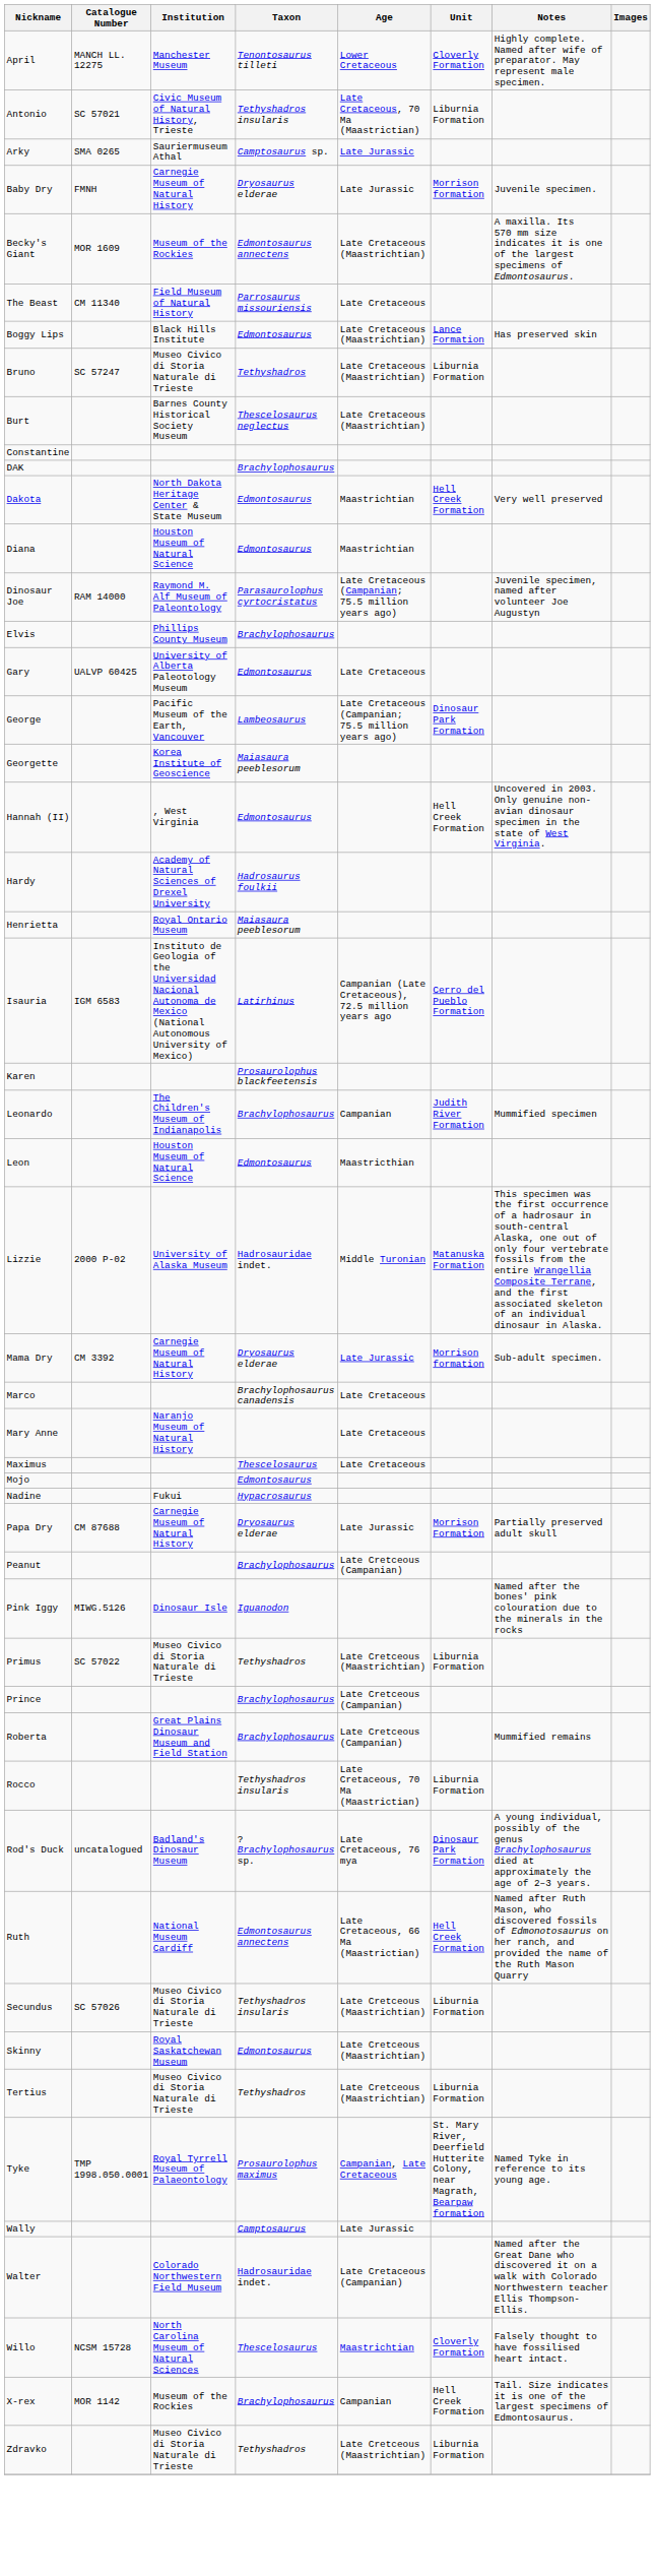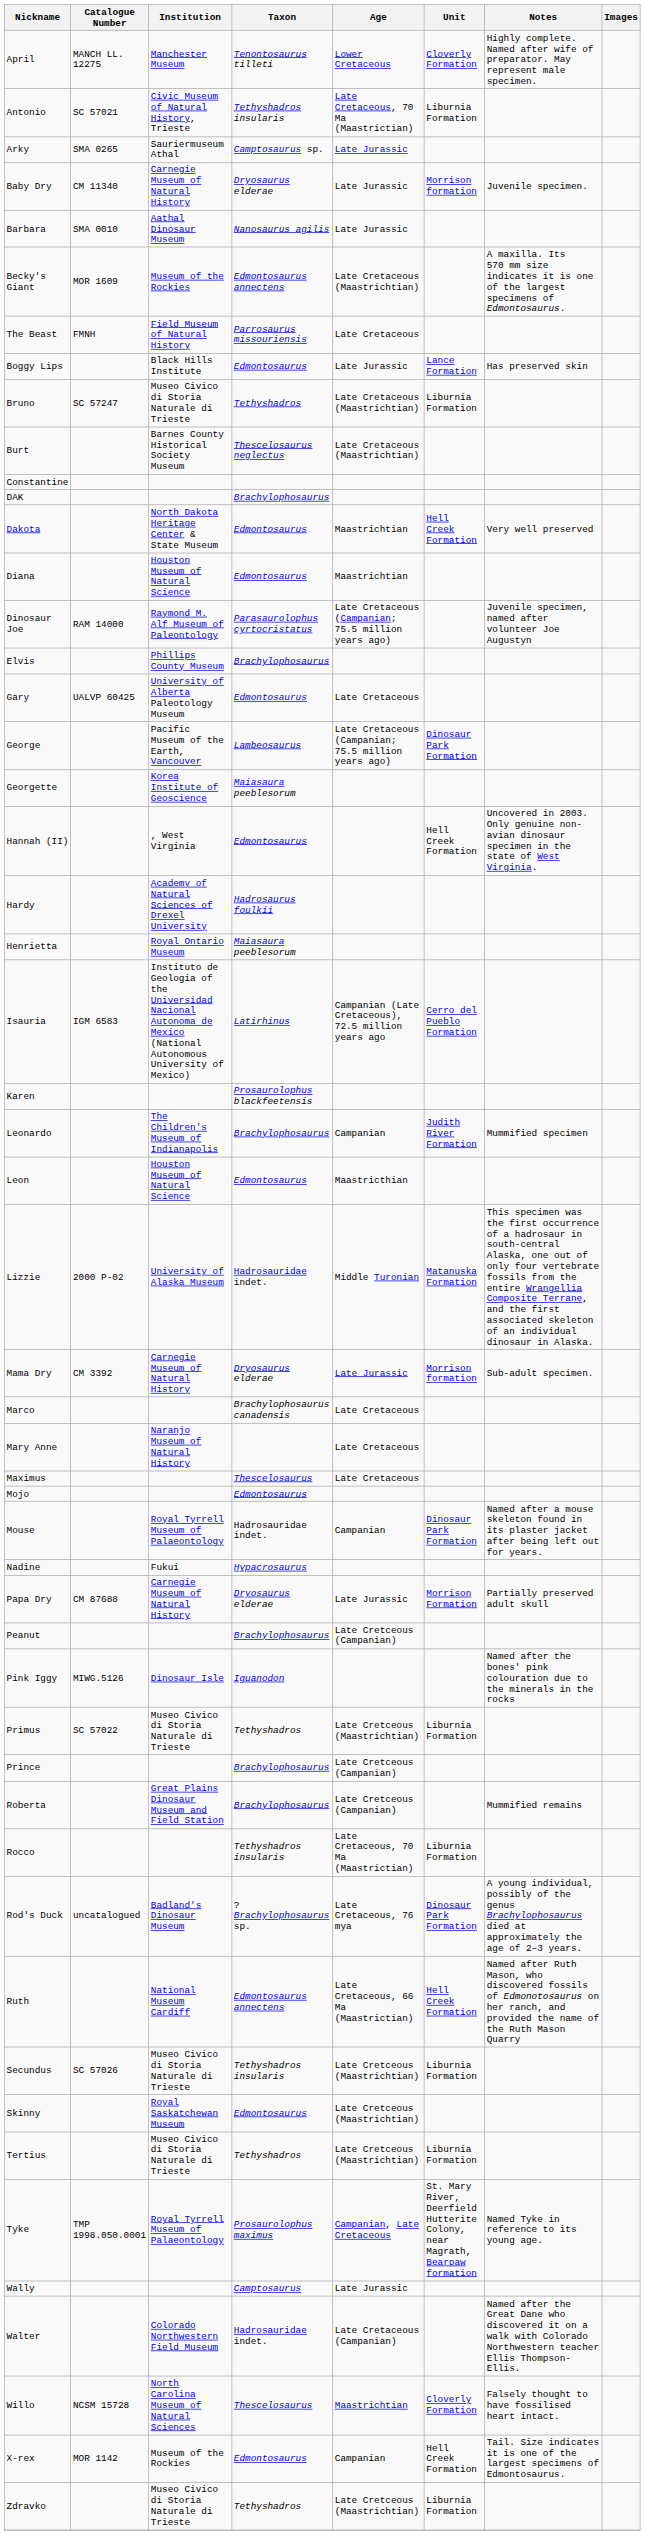 <table class="wikitable sortable" align="center" width="100%">
 <tr>
 <th>Nickname</th>
 <th>Catalogue Number</th>
 <th>Institution</th>
 <th>Taxon</th>
 <th>Age</th>
 <th>Unit</th>
 <th>Notes</th>
 <th>Images</th>
 </tr>
 <tr>
 <td>April</td>
 <td>MANCH LL. 12275</td>
 <td><a href='#'>Manchester Museum</a></td>
 <td><em><a href='#'>Tenontosaurus</a> tilleti</em></td>
 <td><a href='#'>Lower Cretaceous</a></td>
 <td><a href='#'>Cloverly Formation</a></td>
 <td>Highly complete. Named after wife of preparator. May represent male specimen.</td>
 <td></td>
 </tr>
 <tr>
 <td>Antonio</td>
 <td>SC 57021</td>
 <td><a href='#'>Civic Museum of Natural History</a>, Trieste</td>
 <td><em><a href='#'>Tethyshadros</a> insularis</em></td>
 <td><a href='#'>Late Cretaceous</a>, 70 Ma (Maastrictian)</td>
 <td>Liburnia Formation</td>
 <td></td>
 <td></td>
 </tr>
 <tr>
 <td>Arky</td>
 <td>SMA 0265</td>
 <td>Sauriermuseum Athal</td>
 <td><em><a href='#'>Camptosaurus</a></em> sp.</td>
 <td><a href='#'>Late Jurassic</a></td>
 <td></td>
 <td></td>
 <td></td>
 </tr>
 <tr>
 <td>Baby Dry</td>
-<td>FMNH</td>
+<td>CM 11340</td>
 <td><a href='#'>Carnegie Museum of Natural History</a></td>
 <td><em><a href='#'>Dryosaurus</a> elderae</em></td>
 <td>Late Jurassic</td>
 <td><a href='#'>Morrison formation</a></td>
 <td>Juvenile specimen.</td>
+<td></td>
+</tr>
+<tr>
+<td>Barbara</td>
+<td>SMA 0010</td>
+<td><a href='#'>Aathal Dinosaur Museum</a></td>
+<td><a href='#'><em>Nanosaurus agilis</em></a></td>
+<td>Late Jurassic</td>
+<td></td>
+<td></td>
 <td></td>
 </tr>
 <tr>
 <td>Becky's Giant</td>
 <td>MOR 1609</td>
 <td><a href='#'>Museum of the Rockies</a></td>
 <td><em><a href='#'>Edmontosaurus annectens</a></em></td>
 <td>Late Cretaceous (Maastrichtian)</td>
 <td></td>
 <td>A maxilla. Its 570 mm size indicates it is one of the largest specimens of <em>Edmontosaurus</em>.</td>
 <td></td>
 </tr>
 <tr>
 <td>The Beast</td>
-<td>CM 11340</td>
+<td>FMNH</td>
 <td><a href='#'>Field Museum of Natural History</a></td>
 <td><a href='#'><em>Parrosaurus missouriensis</em></a></td>
 <td>Late Cretaceous</td>
 <td></td>
 <td></td>
 <td></td>
 </tr>
 <tr>
 <td>Boggy Lips</td>
 <td></td>
 <td>Black Hills Institute</td>
 <td><em><a href='#'>Edmontosaurus</a></em></td>
-<td>Late Cretaceous (Maastrichtian)</td>
+<td>Late Jurassic</td>
 <td><a href='#'>Lance Formation</a></td>
 <td>Has preserved skin</td>
 <td></td>
 </tr>
 <tr>
 <td>Bruno</td>
 <td>SC 57247</td>
 <td>Museo Civico di Storia Naturale di Trieste</td>
 <td><em><a href='#'>Tethyshadros</a></em></td>
 <td>Late Cretaceous (Maastrichtian)</td>
 <td>Liburnia Formation</td>
 <td></td>
 <td></td>
 </tr>
 <tr>
 <td>Burt</td>
 <td></td>
 <td>Barnes County Historical Society Museum</td>
 <td><a href='#'><em>Thescelosaurus neglectus</em></a></td>
 <td>Late Cretaceous (Maastrichtian)</td>
 <td></td>
 <td></td>
 <td></td>
 </tr>
 <tr>
 <td>Constantine</td>
 <td></td>
 <td></td>
 <td></td>
 <td></td>
 <td></td>
 <td></td>
 <td></td>
 </tr>
 <tr>
 <td>DAK</td>
 <td></td>
 <td></td>
 <td><em><a href='#'>Brachylophosaurus</a></em></td>
 <td></td>
 <td></td>
 <td></td>
 <td></td>
 </tr>
 <tr>
 <td><a href='#'>Dakota</a></td>
 <td></td>
 <td><a href='#'>North Dakota Heritage Center</a> & State Museum</td>
 <td><em><a href='#'>Edmontosaurus</a></em></td>
 <td>Maastrichtian</td>
 <td><a href='#'>Hell Creek Formation</a></td>
 <td>Very well preserved</td>
 <td></td>
 </tr>
 <tr>
 <td>Diana</td>
 <td></td>
 <td><a href='#'>Houston Museum of Natural Science</a></td>
 <td><em><a href='#'>Edmontosaurus</a></em></td>
 <td>Maastrichtian</td>
 <td></td>
 <td></td>
 <td></td>
 </tr>
 <tr>
 <td>Dinosaur Joe</td>
 <td>RAM 14000</td>
 <td><a href='#'>Raymond M. Alf Museum of Paleontology</a></td>
 <td><a href='#'><em>Parasaurolophus cyrtocristatus</em></a></td>
 <td>Late Cretaceous (<a href='#'>Campanian</a>; 75.5 million years ago)</td>
 <td></td>
 <td>Juvenile specimen, named after volunteer Joe Augustyn</td>
 <td></td>
 </tr>
 <tr>
 <td>Elvis</td>
 <td></td>
 <td><a href='#'>Phillips County Museum</a></td>
 <td><em><a href='#'>Brachylophosaurus</a></em></td>
 <td></td>
 <td></td>
 <td></td>
 <td></td>
 </tr>
 <tr>
 <td>Gary</td>
 <td>UALVP 60425</td>
 <td><a href='#'>University of Alberta</a> Paleotology Museum</td>
 <td><em><a href='#'>Edmontosaurus</a></em></td>
 <td>Late Cretaceous</td>
 <td></td>
 <td></td>
 <td></td>
 </tr>
 <tr>
 <td>George</td>
 <td></td>
 <td>Pacific Museum of the Earth, <a href='#'>Vancouver</a></td>
 <td><em><a href='#'>Lambeosaurus</a></em></td>
 <td>Late Cretaceous (Campanian; 75.5 million years ago)</td>
 <td><a href='#'>Dinosaur Park Formation</a></td>
 <td></td>
 <td></td>
 </tr>
 <tr>
 <td>Georgette</td>
 <td></td>
 <td><a href='#'>Korea Institute of Geoscience</a></td>
 <td><em><a href='#'>Maiasaura</a> peeblesorum</em></td>
 <td></td>
 <td></td>
 <td></td>
 <td></td>
 </tr>
 <tr>
 <td>Hannah (II)</td>
 <td></td>
 <td>, West Virginia</td>
 <td><em><a href='#'>Edmontosaurus</a></em></td>
 <td></td>
 <td>Hell Creek Formation</td>
 <td>Uncovered in 2003. Only genuine non-avian dinosaur specimen in the state of <a href='#'>West Virginia</a>.</td>
 <td></td>
 </tr>
 <tr>
 <td>Hardy</td>
 <td></td>
 <td><a href='#'>Academy of Natural Sciences of Drexel University</a></td>
 <td><a href='#'><em>Hadrosaurus foulkii</em></a></td>
 <td></td>
 <td></td>
 <td></td>
 <td></td>
 </tr>
 <tr>
 <td>Henrietta</td>
 <td></td>
 <td><a href='#'>Royal Ontario Museum</a></td>
 <td><em><a href='#'>Maiasaura</a> peeblesorum</em></td>
 <td></td>
 <td></td>
 <td></td>
 <td></td>
 </tr>
 <tr>
 <td>Isauria</td>
 <td>IGM 6583</td>
 <td>Instituto de Geologia of the<br><a href='#'>Universidad Nacional Autonoma de Mexico</a> (National Autonomous University of Mexico)</td>
 <td><em><a href='#'>Latirhinus</a></em></td>
 <td>Campanian (Late Cretaceous), 72.5 million years ago</td>
 <td><a href='#'>Cerro del Pueblo Formation</a></td>
 <td></td>
 <td></td>
 </tr>
 <tr>
 <td>Karen</td>
 <td></td>
 <td></td>
 <td><em><a href='#'>Prosaurolophus</a> blackfeetensis</em></td>
 <td></td>
 <td></td>
 <td></td>
 <td></td>
 </tr>
 <tr>
 <td>Leonardo</td>
 <td></td>
 <td><a href='#'>The Children's Museum of Indianapolis</a></td>
 <td><em><a href='#'>Brachylophosaurus</a></em></td>
 <td>Campanian</td>
 <td><a href='#'>Judith River Formation</a></td>
 <td>Mummified specimen</td>
 <td></td>
 </tr>
 <tr>
 <td>Leon</td>
 <td></td>
 <td><a href='#'>Houston Museum of Natural Science</a></td>
 <td><em><a href='#'>Edmontosaurus</a></em></td>
 <td>Maastricthian</td>
 <td></td>
 <td></td>
 <td></td>
 </tr>
 <tr>
 <td>Lizzie</td>
 <td>2000 P-02</td>
 <td><a href='#'>University of Alaska Museum</a></td>
 <td><a href='#'>Hadrosauridae</a> indet.</td>
 <td>Middle <a href='#'>Turonian</a></td>
 <td><a href='#'>Matanuska Formation</a></td>
 <td>This specimen was the first occurrence of a hadrosaur in south-central Alaska, one out of only four vertebrate fossils from the entire <a href='#'>Wrangellia Composite Terrane</a>, and the first associated skeleton of an individual dinosaur in Alaska.</td>
 <td></td>
 </tr>
 <tr>
 <td>Mama Dry</td>
 <td>CM 3392</td>
 <td><a href='#'>Carnegie Museum of Natural History</a></td>
 <td><em><a href='#'>Dryosaurus</a> elderae</em></td>
 <td><a href='#'>Late Jurassic</a></td>
 <td><a href='#'>Morrison formation</a></td>
 <td>Sub-adult specimen.</td>
 <td></td>
 </tr>
 <tr>
 <td>Marco</td>
 <td></td>
 <td></td>
 <td><em>Brachylophosaurus canadensis</em></td>
 <td>Late Cretaceous</td>
 <td></td>
 <td></td>
 <td></td>
 </tr>
 <tr>
 <td>Mary Anne</td>
 <td></td>
 <td><a href='#'>Naranjo Museum of Natural History</a></td>
 <td></td>
 <td>Late Cretaceous</td>
 <td></td>
 <td></td>
 <td></td>
 </tr>
 <tr>
 <td>Maximus</td>
 <td></td>
 <td></td>
 <td><em><a href='#'>Thescelosaurus</a></em></td>
 <td>Late Cretaceous</td>
 <td></td>
 <td></td>
 <td></td>
 </tr>
 <tr>
 <td>Mojo</td>
 <td></td>
 <td></td>
 <td><em><a href='#'>Edmontosaurus</a></em></td>
 <td></td>
 <td></td>
 <td></td>
 <td></td>
 </tr>
 <tr>
+<td>Mouse</td>
+<td></td>
+<td><a href='#'>Royal Tyrrell Museum of Palaeontology</a></td>
+<td>Hadrosauridae indet.</td>
+<td>Campanian</td>
+<td><a href='#'>Dinosaur Park Formation</a></td>
+<td>Named after a mouse skeleton found in its plaster jacket after being left out for years.</td>
+<td></td>
+</tr>
+<tr>
 <td>Nadine</td>
 <td></td>
 <td>Fukui</td>
 <td><em><a href='#'>Hypacrosaurus</a></em></td>
 <td></td>
 <td></td>
 <td></td>
 <td></td>
 </tr>
 <tr>
 <td>Papa Dry</td>
 <td>CM 87688</td>
 <td><a href='#'>Carnegie Museum of Natural History</a></td>
 <td><em><a href='#'>Dryosaurus</a> elderae</em></td>
 <td>Late Jurassic</td>
 <td><a href='#'>Morrison Formation</a></td>
 <td>Partially preserved adult skull</td>
 <td></td>
 </tr>
 <tr>
 <td>Peanut</td>
 <td></td>
 <td></td>
 <td><em><a href='#'>Brachylophosaurus</a></em></td>
 <td>Late Cretceous (Campanian)</td>
 <td></td>
 <td></td>
 <td></td>
 </tr>
 <tr>
 <td>Pink Iggy</td>
 <td>MIWG.5126</td>
 <td><a href='#'>Dinosaur Isle</a></td>
 <td><em><a href='#'>Iguanodon</a></em></td>
 <td></td>
 <td></td>
 <td>Named after the bones' pink colouration due to the minerals in the rocks</td>
 <td></td>
 </tr>
 <tr>
 <td>Primus</td>
 <td>SC 57022</td>
 <td>Museo Civico di Storia Naturale di Trieste</td>
 <td><em>Tethyshadros</em></td>
 <td>Late Cretceous (Maastrichtian)</td>
 <td>Liburnia Formation</td>
 <td></td>
 <td></td>
 </tr>
 <tr>
 <td>Prince</td>
 <td></td>
 <td></td>
 <td><em><a href='#'>Brachylophosaurus</a></em></td>
 <td>Late Cretceous (Campanian)</td>
 <td></td>
 <td></td>
 <td></td>
 </tr>
 <tr>
 <td>Roberta</td>
 <td></td>
 <td><a href='#'>Great Plains Dinosaur Museum and Field Station</a></td>
 <td><em><a href='#'>Brachylophosaurus</a></em></td>
 <td>Late Cretceous (Campanian)</td>
 <td></td>
 <td>Mummified remains</td>
 <td></td>
 </tr>
 <tr>
 <td>Rocco</td>
 <td></td>
 <td></td>
 <td><em>Tethyshadros insularis</em></td>
 <td>Late Cretaceous, 70 Ma (Maastrictian)</td>
 <td>Liburnia Formation</td>
 <td></td>
 <td></td>
 </tr>
 <tr>
 <td>Rod's Duck</td>
 <td>uncatalogued</td>
 <td><a href='#'>Badland's Dinosaur Museum</a></td>
 <td>?<em><a href='#'>Brachylophosaurus</a></em> sp.</td>
 <td>Late Cretaceous, 76 mya</td>
 <td><a href='#'>Dinosaur Park Formation</a></td>
 <td>A young individual, possibly of the genus <em><a href='#'>Brachylophosaurus</a></em> died at approximately the age of 2–3 years.</td>
 <td></td>
 </tr>
 <tr>
 <td>Ruth</td>
 <td></td>
 <td><a href='#'>National Museum Cardiff</a></td>
 <td><em><a href='#'>Edmontosaurus annectens</a></em></td>
 <td>Late Cretaceous, 66 Ma (Maastrictian)</td>
 <td><a href='#'>Hell Creek Formation</a></td>
 <td>Named after Ruth Mason, who discovered fossils of <em>Edmonotosaurus</em> on her ranch, and provided the name of the Ruth Mason Quarry</td>
 <td></td>
 </tr>
 <tr>
 <td>Secundus</td>
 <td>SC 57026</td>
 <td>Museo Civico di Storia Naturale di Trieste</td>
 <td><em>Tethyshadros insularis</em></td>
 <td>Late Cretceous (Maastrichtian)</td>
 <td>Liburnia Formation</td>
 <td></td>
 <td></td>
 </tr>
 <tr>
 <td>Skinny</td>
 <td></td>
 <td><a href='#'>Royal Saskatchewan Museum</a></td>
 <td><em><a href='#'>Edmontosaurus</a></em></td>
 <td>Late Cretceous (Maastrichtian)</td>
 <td></td>
 <td></td>
 <td></td>
 </tr>
 <tr>
 <td>Tertius</td>
 <td></td>
 <td>Museo Civico di Storia Naturale di Trieste</td>
 <td><em>Tethyshadros</em></td>
 <td>Late Cretceous (Maastrichtian)</td>
 <td>Liburnia Formation</td>
 <td></td>
 <td></td>
 </tr>
 <tr>
 <td>Tyke</td>
 <td>TMP 1998.050.0001</td>
 <td><a href='#'>Royal Tyrrell Museum of Palaeontology</a></td>
 <td><a href='#'><em>Prosaurolophus maximus</em></a></td>
 <td><a href='#'>Campanian</a>, <a href='#'>Late Cretaceous</a></td>
 <td>St. Mary River, Deerfield Hutterite Colony, near Magrath, <a href='#'>Bearpaw formation</a></td>
 <td>Named Tyke in reference to its young age.</td>
 <td></td>
 </tr>
 <tr>
 <td>Wally</td>
 <td></td>
 <td></td>
 <td><em><a href='#'>Camptosaurus</a></em></td>
 <td>Late Jurassic</td>
 <td></td>
 <td></td>
 <td></td>
 </tr>
 <tr>
 <td>Walter</td>
 <td></td>
 <td><a href='#'>Colorado Northwestern Field Museum</a></td>
 <td><a href='#'>Hadrosauridae</a> indet.</td>
 <td>Late Cretaceous (Campanian)</td>
 <td></td>
 <td>Named after the Great Dane who discovered it on a walk with Colorado Northwestern teacher Ellis Thompson-Ellis.</td>
 <td></td>
 </tr>
 <tr>
 <td>Willo</td>
 <td>NCSM 15728</td>
 <td><a href='#'>North Carolina Museum of Natural Sciences</a></td>
 <td><em><a href='#'>Thescelosaurus</a></em></td>
 <td><a href='#'>Maastrichtian</a></td>
 <td><a href='#'>Cloverly Formation</a></td>
 <td>Falsely thought to have fossilised heart intact.</td>
 <td></td>
 </tr>
 <tr>
 <td>X-rex</td>
 <td>MOR 1142</td>
 <td>Museum of the Rockies</td>
-<td><em><a href='#'>Brachylophosaurus</a></em></td>
+<td><em><a href='#'>Edmontosaurus</a></em></td>
 <td>Campanian</td>
 <td>Hell Creek Formation</td>
 <td>Tail. Size indicates it is one of the largest specimens of Edmontosaurus.</td>
 <td></td>
 </tr>
 <tr>
 <td>Zdravko</td>
 <td></td>
 <td>Museo Civico di Storia Naturale di Trieste</td>
 <td><em>Tethyshadros</em></td>
 <td>Late Cretceous (Maastrichtian)</td>
 <td>Liburnia Formation</td>
 <td></td>
 <td></td>
 </tr>
 <tr>
 </tr>
 </table>
